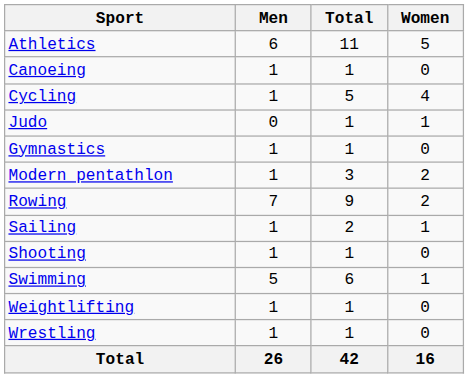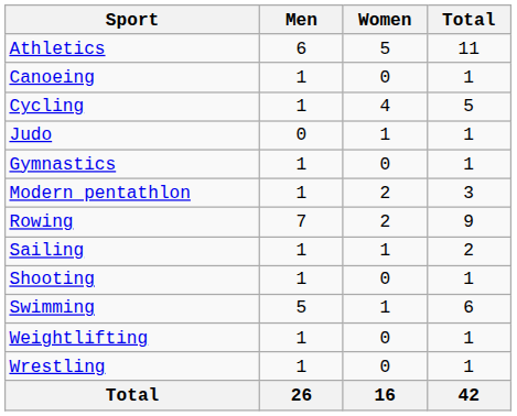 <table class="wikitable sortable" style="text-align:center;">
 <tr>
 <th width=180>Sport</th>
 <th width=55>Men</th>
+<th width=55>Women</th>
 <th width=55>Total</th>
-<th width=55>Women</th>
 </tr>
 <tr>
 <td align=left><a href='#'>Athletics</a></td>
 <td>6</td>
+<td>5</td>
 <td>11</td>
-<td>5</td>
 </tr>
 <tr>
 <td align=left><a href='#'>Canoeing</a></td>
 <td>1</td>
+<td>0</td>
 <td>1</td>
-<td>0</td>
 </tr>
 <tr>
 <td align=left><a href='#'>Cycling</a></td>
 <td>1</td>
+<td>4</td>
 <td>5</td>
-<td>4</td>
 </tr>
 <tr>
 <td align=left><a href='#'>Judo</a></td>
 <td>0</td>
 <td>1</td>
 <td>1</td>
 </tr>
 <tr>
 <td align=left><a href='#'>Gymnastics</a></td>
 <td>1</td>
+<td>0</td>
 <td>1</td>
-<td>0</td>
 </tr>
 <tr>
 <td align=left><a href='#'>Modern pentathlon</a></td>
 <td>1</td>
+<td>2</td>
 <td>3</td>
-<td>2</td>
 </tr>
 <tr>
 <td align=left><a href='#'>Rowing</a></td>
 <td>7</td>
+<td>2</td>
 <td>9</td>
-<td>2</td>
 </tr>
 <tr>
 <td align=left><a href='#'>Sailing</a></td>
 <td>1</td>
+<td>1</td>
 <td>2</td>
-<td>1</td>
 </tr>
 <tr>
 <td align=left><a href='#'>Shooting</a></td>
 <td>1</td>
+<td>0</td>
 <td>1</td>
-<td>0</td>
 </tr>
 <tr>
 <td align=left><a href='#'>Swimming</a></td>
 <td>5</td>
+<td>1</td>
 <td>6</td>
-<td>1</td>
 </tr>
 <tr>
 <td align=left><a href='#'>Weightlifting</a></td>
 <td>1</td>
+<td>0</td>
 <td>1</td>
-<td>0</td>
 </tr>
 <tr>
 <td align=left><a href='#'>Wrestling</a></td>
 <td>1</td>
+<td>0</td>
 <td>1</td>
-<td>0</td>
 </tr>
 <tr>
 <th>Total</th>
 <th>26</th>
+<th>16</th>
 <th>42</th>
-<th>16</th>
 </tr>
 </table>
